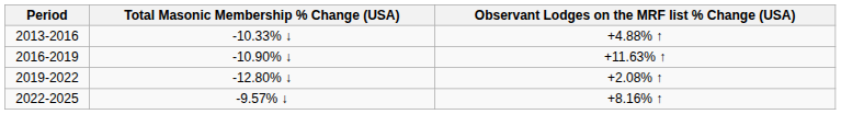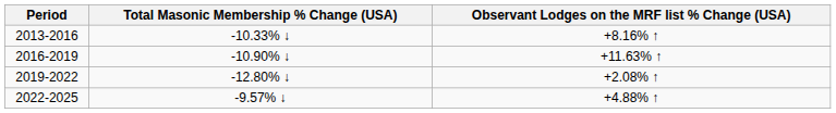 <table class="wikitable sortable" style="text-align:center; width:80%;">
 <tr>
 <th>Period</th>
 <th>Total Masonic Membership % Change (USA)</th>
 <th>Observant Lodges on the MRF list % Change (USA)</th>
 </tr>
 <tr>
 <td>2013-2016</td>
 <td><span>-10.33% ↓</span></td>
-<td><span>+4.88% ↑</span></td>
+<td><span>+8.16% ↑</span></td>
 </tr>
 <tr>
 <td>2016-2019</td>
 <td><span>-10.90% ↓</span></td>
 <td><span>+11.63% ↑</span></td>
 </tr>
 <tr>
 <td>2019-2022</td>
 <td><span>-12.80% ↓</span></td>
 <td><span>+2.08% ↑</span></td>
 </tr>
 <tr>
 <td>2022-2025</td>
 <td><span>-9.57% ↓</span></td>
-<td><span>+8.16% ↑</span></td>
+<td><span>+4.88% ↑</span></td>
 </tr>
 </table>
